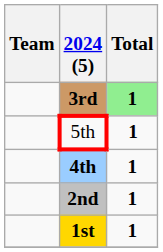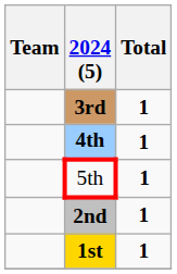 <table class="wikitable" style="text-align:center; font-size:90%;">
 <tr>
 <th>Team</th>
 <th><br><a href='#'>2024</a><br>(5)</th>
 <th>Total</th>
 </tr>
 <tr>
 <td align=left></td>
 <td style="background:#cc9966;"><strong> 3rd</strong></td>
-<td style="background: lightgreen;"><strong>1</strong></td>
-</tr>
-<tr>
-<td align=left></td>
-<td style="border:3px solid red">5th</td>
 <td><strong>1</strong></td>
 </tr>
 <tr>
 <td align=left></td>
 <td style="background:#9acdff;"><strong>4th</strong></td>
+<td><strong>1</strong></td>
+</tr>
+<tr>
+<td align=left></td>
+<td style="border:3px solid red">5th</td>
 <td><strong>1</strong></td>
 </tr>
 <tr>
 <td align=left></td>
 <td bgcolor=silver><strong>2nd</strong></td>
 <td><strong>1</strong></td>
 </tr>
 <tr>
 <td align=left></td>
 <td style="background:gold;"><strong>1st</strong></td>
 <td><strong>1</strong></td>
 </tr>
 <tr>
 </tr>
 </table>
